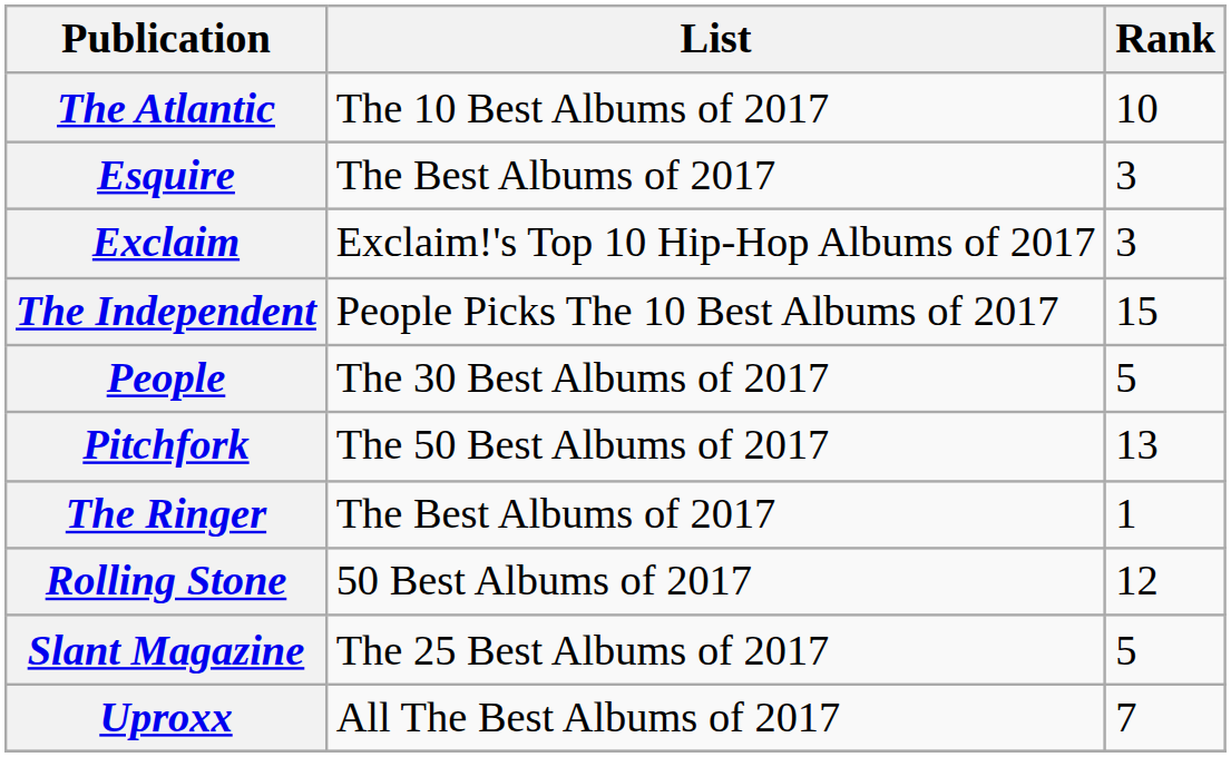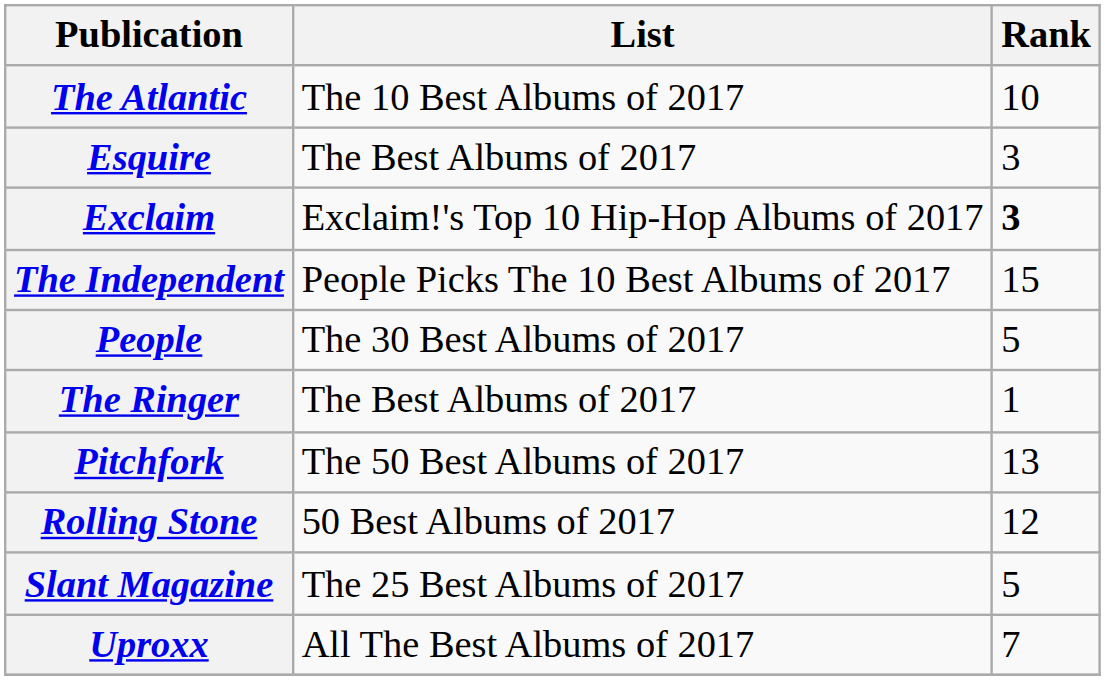 <table class="wikitable sortable plainrowheaders">
 <tr>
 <th scope="col">Publication</th>
 <th scope="col">List</th>
 <th scope="col">Rank</th>
 </tr>
 <tr>
 <th scope="row"><em><a href='#'>The Atlantic</a></em></th>
 <td>The 10 Best Albums of 2017</td>
 <td>10</td>
 </tr>
 <tr>
 <th scope="row"><em><a href='#'>Esquire</a></em></th>
 <td>The Best Albums of 2017</td>
 <td>3</td>
 </tr>
 <tr>
 <th scope="row"><em><a href='#'>Exclaim</a></em></th>
 <td>Exclaim!'s Top 10 Hip-Hop Albums of 2017</td>
-<td>3</td>
+<td><strong>3</strong></td>
 </tr>
 <tr>
 <th scope="row"><em><a href='#'>The Independent</a></em></th>
 <td>People Picks The 10 Best Albums of 2017</td>
 <td>15</td>
 </tr>
 <tr>
 <th scope="row"><em><a href='#'>People</a></em></th>
 <td>The 30 Best Albums of 2017</td>
 <td>5</td>
 </tr>
 <tr>
+<th scope="row"><em><a href='#'>The Ringer</a></em></th>
+<td>The Best Albums of 2017</td>
+<td>1</td>
+</tr>
+<tr>
 <th scope="row"><em><a href='#'>Pitchfork</a></em></th>
 <td>The 50 Best Albums of 2017</td>
 <td>13</td>
-</tr>
-<tr>
-<th scope="row"><em><a href='#'>The Ringer</a></em></th>
-<td>The Best Albums of 2017</td>
-<td>1</td>
 </tr>
 <tr>
 <th scope="row"><em><a href='#'>Rolling Stone</a></em></th>
 <td>50 Best Albums of 2017</td>
 <td>12</td>
 </tr>
 <tr>
 <th scope="row"><em><a href='#'>Slant Magazine</a></em></th>
 <td>The 25 Best Albums of 2017</td>
 <td>5</td>
 </tr>
 <tr>
 <th scope="row"><em><a href='#'>Uproxx</a></em></th>
 <td>All The Best Albums of 2017</td>
 <td>7</td>
 </tr>
 <tr>
 </tr>
 </table>
